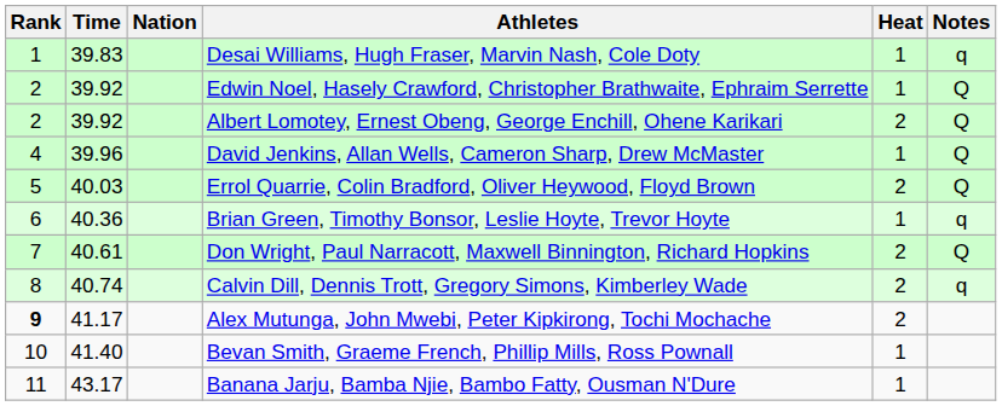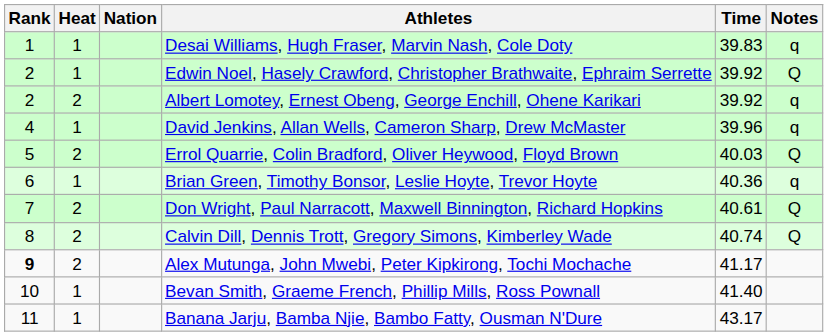 <table class="wikitable sortable" style="text-align:center;font-size:95%">
 <tr>
 <th>Rank</th>
-<th>Time</th>
+<th>Heat</th>
 <th>Nation</th>
 <th>Athletes</th>
-<th>Heat</th>
+<th>Time</th>
 <th>Notes</th>
 </tr>
 <tr bgcolor=ccffcc>
 <td>1</td>
-<td>39.83</td>
+<td>1</td>
 <td align=left></td>
 <td align=left><a href='#'>Desai Williams</a>, <a href='#'>Hugh Fraser</a>, <a href='#'>Marvin Nash</a>, <a href='#'>Cole Doty</a></td>
-<td>1</td>
+<td>39.83</td>
 <td>q</td>
 </tr>
 <tr bgcolor=ccffcc>
 <td>2</td>
-<td>39.92</td>
+<td>1</td>
 <td align=left></td>
 <td align=left><a href='#'>Edwin Noel</a>, <a href='#'>Hasely Crawford</a>, <a href='#'>Christopher Brathwaite</a>, <a href='#'>Ephraim Serrette</a></td>
-<td>1</td>
+<td>39.92</td>
 <td>Q</td>
 </tr>
 <tr bgcolor=ccffcc>
 <td>2</td>
-<td>39.92</td>
+<td>2</td>
 <td align=left></td>
 <td align=left><a href='#'>Albert Lomotey</a>, <a href='#'>Ernest Obeng</a>, <a href='#'>George Enchill</a>, <a href='#'>Ohene Karikari</a></td>
-<td>2</td>
-<td>Q</td>
+<td>39.92</td>
+<td>q</td>
 </tr>
 <tr bgcolor=ccffcc>
 <td>4</td>
-<td>39.96</td>
+<td>1</td>
 <td align=left></td>
 <td align=left><a href='#'>David Jenkins</a>, <a href='#'>Allan Wells</a>, <a href='#'>Cameron Sharp</a>, <a href='#'>Drew McMaster</a></td>
-<td>1</td>
-<td>Q</td>
+<td>39.96</td>
+<td>q</td>
 </tr>
 <tr bgcolor=ccffcc>
 <td>5</td>
-<td>40.03</td>
+<td>2</td>
 <td align=left></td>
 <td align=left><a href='#'>Errol Quarrie</a>, <a href='#'>Colin Bradford</a>, <a href='#'>Oliver Heywood</a>, <a href='#'>Floyd Brown</a></td>
-<td>2</td>
+<td>40.03</td>
 <td>Q</td>
 </tr>
 <tr bgcolor=ddffdd>
 <td>6</td>
-<td>40.36</td>
+<td>1</td>
 <td align=left></td>
 <td align=left><a href='#'>Brian Green</a>, <a href='#'>Timothy Bonsor</a>, <a href='#'>Leslie Hoyte</a>, <a href='#'>Trevor Hoyte</a></td>
-<td>1</td>
+<td>40.36</td>
 <td>q</td>
 </tr>
 <tr bgcolor=ccffcc>
 <td>7</td>
-<td>40.61</td>
+<td>2</td>
 <td align=left></td>
 <td align=left><a href='#'>Don Wright</a>, <a href='#'>Paul Narracott</a>, <a href='#'>Maxwell Binnington</a>, <a href='#'>Richard Hopkins</a></td>
-<td>2</td>
+<td>40.61</td>
 <td>Q</td>
 </tr>
 <tr bgcolor=ddffdd>
 <td>8</td>
-<td>40.74</td>
+<td>2</td>
 <td align=left></td>
 <td align=left><a href='#'>Calvin Dill</a>, <a href='#'>Dennis Trott</a>, <a href='#'>Gregory Simons</a>, <a href='#'>Kimberley Wade</a></td>
-<td>2</td>
-<td>q</td>
+<td>40.74</td>
+<td>Q</td>
 </tr>
 <tr>
 <td><strong>9</strong></td>
-<td>41.17</td>
+<td>2</td>
 <td align=left></td>
 <td align=left><a href='#'>Alex Mutunga</a>, <a href='#'>John Mwebi</a>, <a href='#'>Peter Kipkirong</a>, <a href='#'>Tochi Mochache</a></td>
-<td>2</td>
+<td>41.17</td>
 <td></td>
 </tr>
 <tr>
 <td>10</td>
-<td>41.40</td>
+<td>1</td>
 <td align=left></td>
 <td align=left><a href='#'>Bevan Smith</a>, <a href='#'>Graeme French</a>, <a href='#'>Phillip Mills</a>, <a href='#'>Ross Pownall</a></td>
-<td>1</td>
+<td>41.40</td>
 <td></td>
 </tr>
 <tr>
 <td>11</td>
-<td>43.17</td>
+<td>1</td>
 <td align=left></td>
 <td align=left><a href='#'>Banana Jarju</a>, <a href='#'>Bamba Njie</a>, <a href='#'>Bambo Fatty</a>, <a href='#'>Ousman N'Dure</a></td>
-<td>1</td>
+<td>43.17</td>
 <td></td>
 </tr>
 </table>
